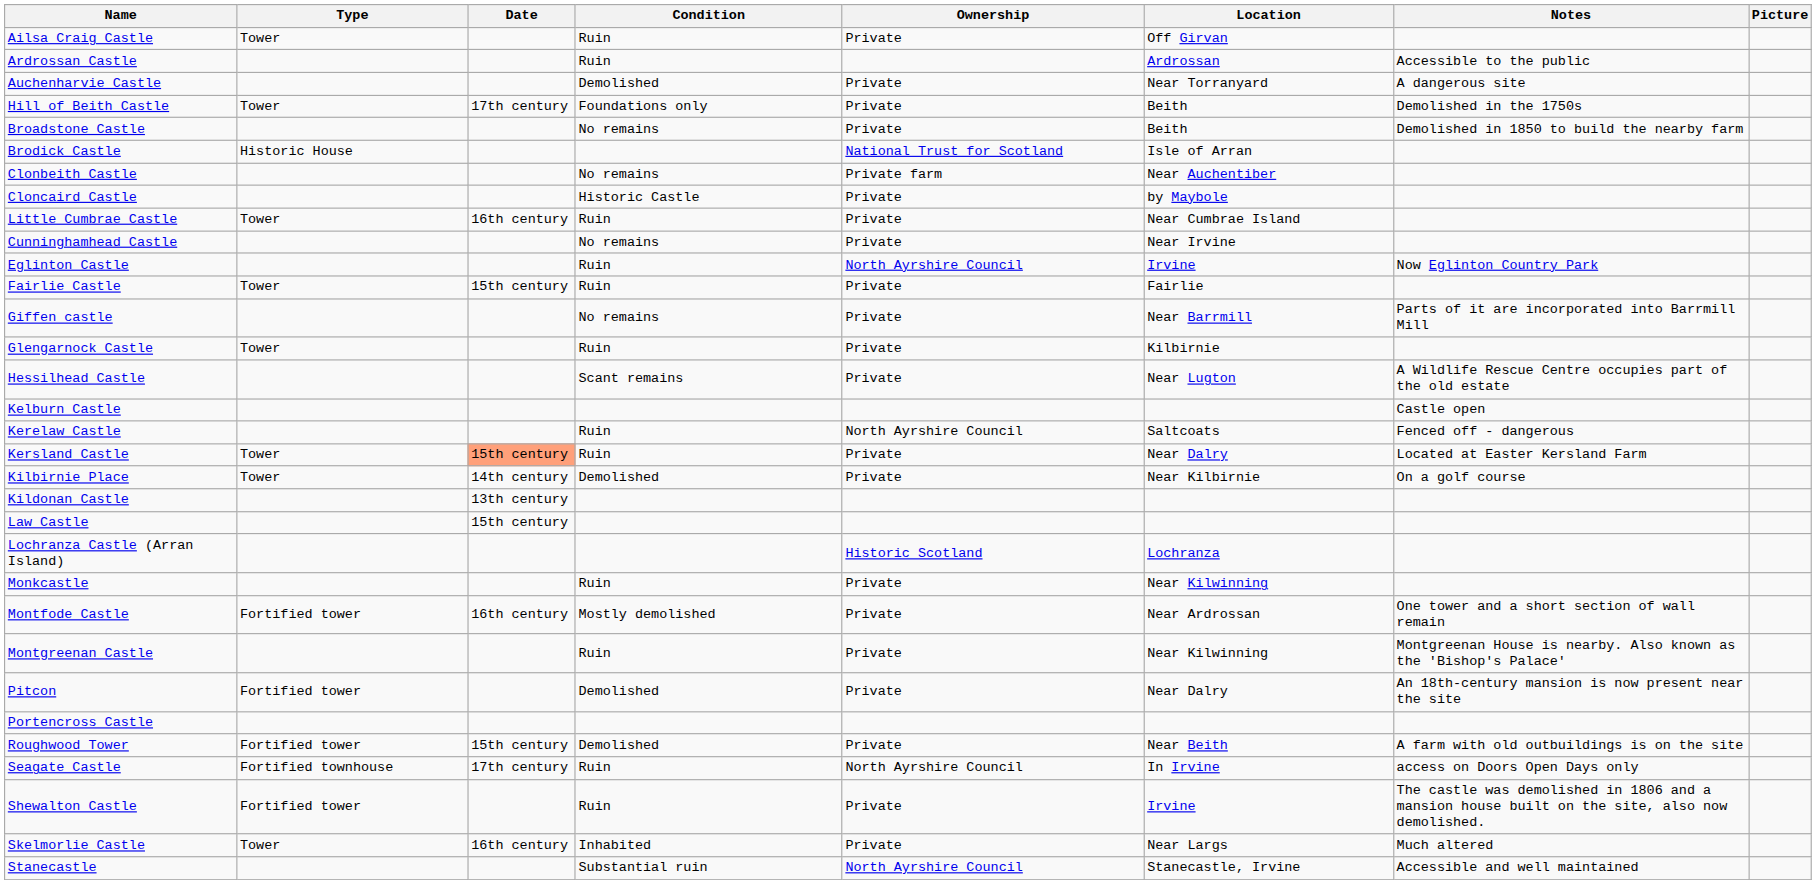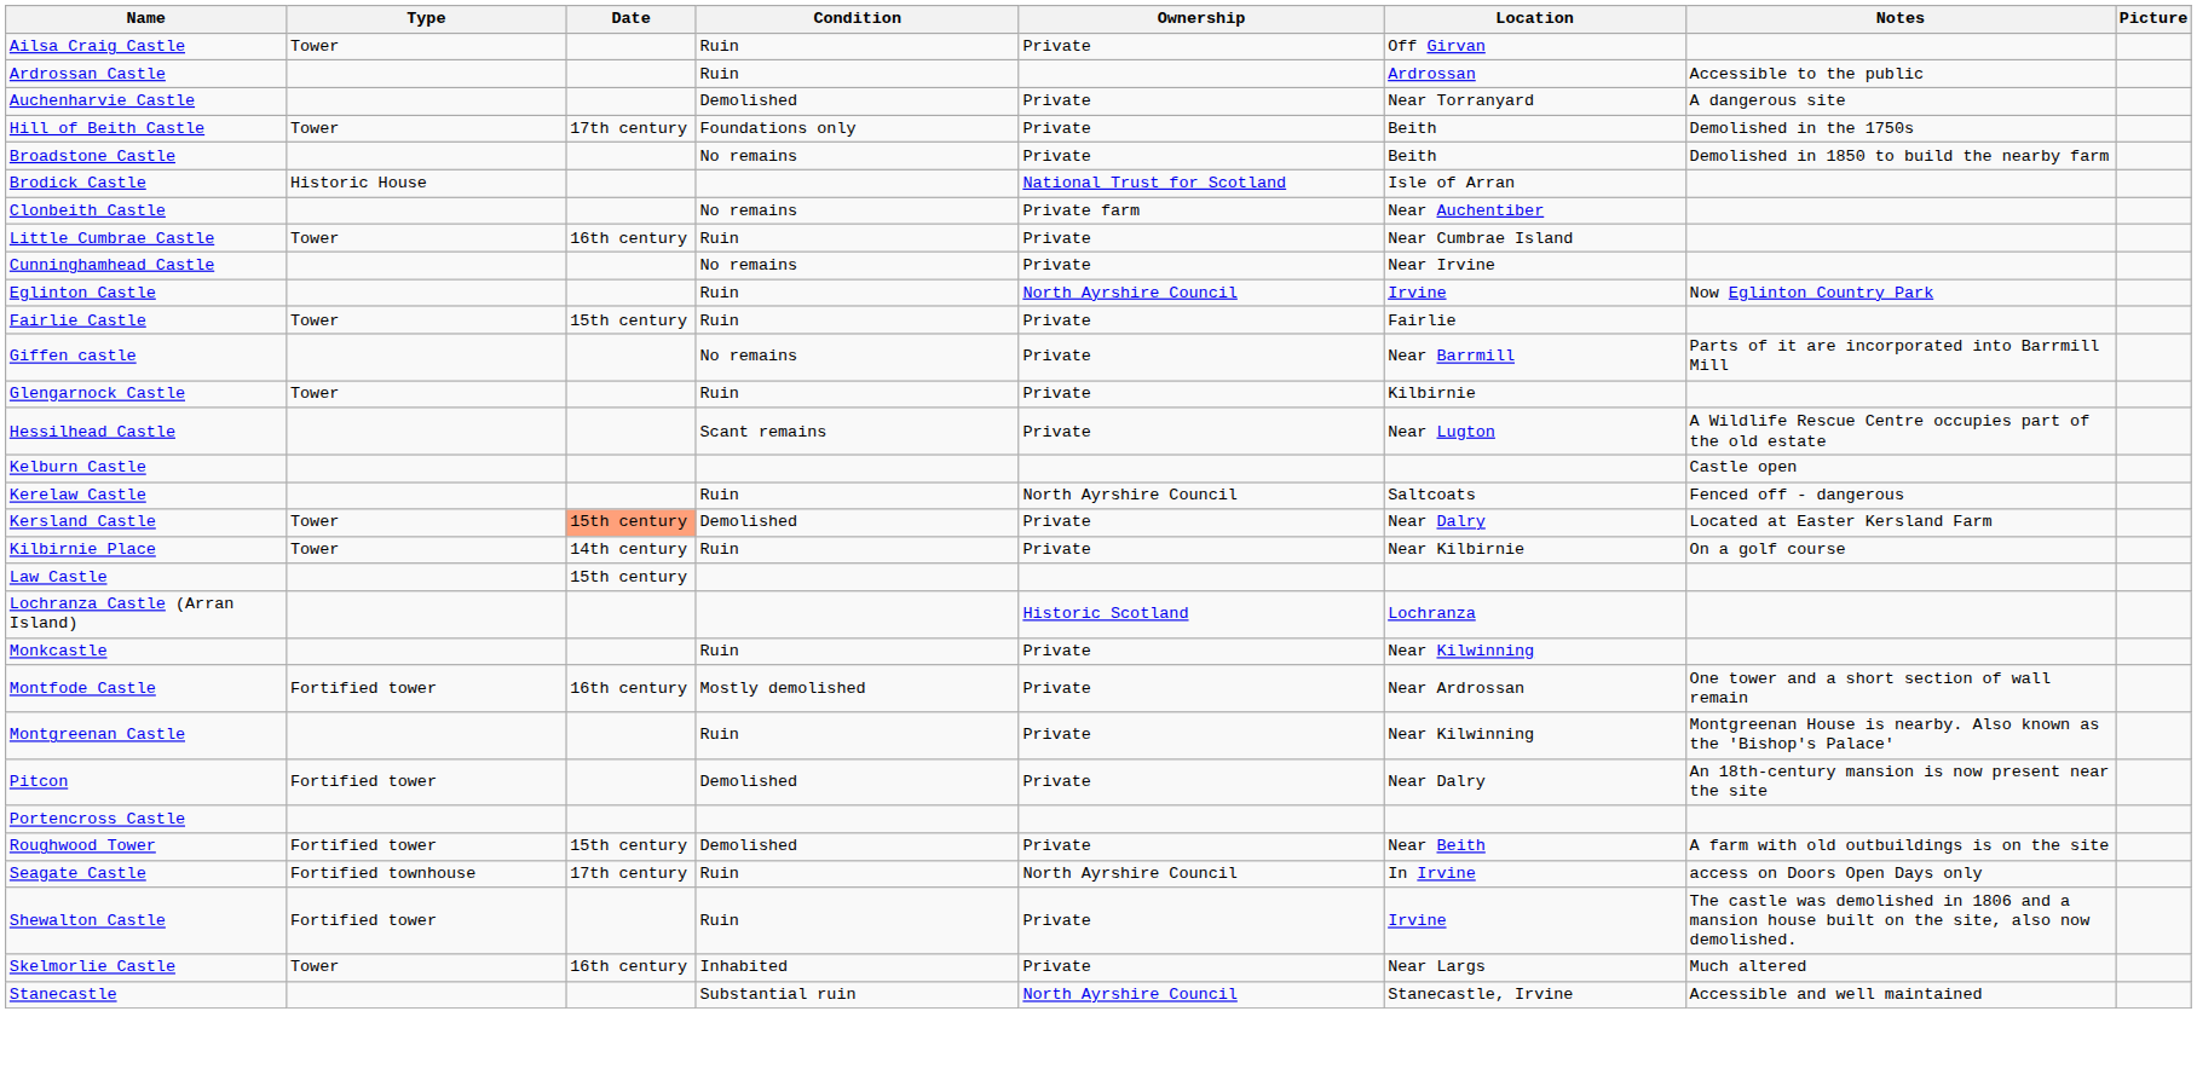 <table class="wikitable sortable" style="font-size:90%">
 <tr>
 <th style="width:13%;">Name</th>
 <th style="width:13%;">Type</th>
 <th style="width:6%;">Date</th>
 <th style="width:15%;">Condition</th>
 <th style="width:17%;">Ownership</th>
 <th style="width:14%;">Location</th>
 <th style="width:20%;">Notes</th>
 <th style="width:20%;">Picture</th>
 </tr>
 <tr>
 <td><a href='#'>Ailsa Craig Castle</a></td>
 <td>Tower</td>
 <td></td>
 <td>Ruin</td>
 <td>Private</td>
 <td>Off <a href='#'>Girvan</a></td>
 <td></td>
 <td></td>
 </tr>
 <tr>
 <td><a href='#'>Ardrossan Castle</a></td>
 <td></td>
 <td></td>
 <td>Ruin</td>
 <td></td>
 <td><a href='#'>Ardrossan</a></td>
 <td>Accessible to the public</td>
 <td></td>
 </tr>
 <tr>
 <td><a href='#'>Auchenharvie Castle</a></td>
 <td></td>
 <td></td>
 <td>Demolished</td>
 <td>Private</td>
 <td>Near Torranyard</td>
 <td>A dangerous site</td>
 <td></td>
 </tr>
 <tr>
 <td><a href='#'>Hill of Beith Castle</a></td>
 <td>Tower</td>
 <td>17th century</td>
 <td>Foundations only</td>
 <td>Private</td>
 <td>Beith</td>
 <td>Demolished in the 1750s</td>
 <td></td>
 </tr>
 <tr>
 <td><a href='#'>Broadstone Castle</a></td>
 <td></td>
 <td></td>
 <td>No remains</td>
 <td>Private</td>
 <td>Beith</td>
 <td>Demolished in 1850 to build the nearby farm</td>
 <td></td>
 </tr>
 <tr>
 <td><a href='#'>Brodick Castle</a></td>
 <td>Historic House</td>
 <td></td>
 <td></td>
 <td><a href='#'>National Trust for Scotland</a></td>
 <td>Isle of Arran</td>
 <td></td>
 <td></td>
 </tr>
 <tr>
 <td><a href='#'>Clonbeith Castle</a></td>
 <td></td>
 <td></td>
 <td>No remains</td>
 <td>Private farm</td>
 <td>Near <a href='#'>Auchentiber</a></td>
-<td></td>
-<td></td>
-</tr>
-<tr>
-<td><a href='#'>Cloncaird Castle</a></td>
-<td></td>
-<td></td>
-<td>Historic Castle</td>
-<td>Private</td>
-<td>by <a href='#'>Maybole</a></td>
 <td></td>
 <td></td>
 </tr>
 <tr>
 <td><a href='#'>Little Cumbrae Castle</a></td>
 <td>Tower</td>
 <td>16th century</td>
 <td>Ruin</td>
 <td>Private</td>
 <td>Near Cumbrae Island</td>
 <td></td>
 <td></td>
 </tr>
 <tr>
 <td><a href='#'>Cunninghamhead Castle</a></td>
 <td></td>
 <td></td>
 <td>No remains</td>
 <td>Private</td>
 <td>Near Irvine</td>
 <td></td>
 <td></td>
 </tr>
 <tr>
 <td><a href='#'>Eglinton Castle</a></td>
 <td></td>
 <td></td>
 <td>Ruin</td>
 <td><a href='#'>North Ayrshire Council</a></td>
 <td><a href='#'>Irvine</a></td>
 <td>Now <a href='#'>Eglinton Country Park</a></td>
 <td></td>
 </tr>
 <tr>
 <td><a href='#'>Fairlie Castle</a></td>
 <td>Tower</td>
 <td>15th century</td>
 <td>Ruin</td>
 <td>Private</td>
 <td>Fairlie</td>
 <td></td>
 <td></td>
 </tr>
 <tr>
 <td><a href='#'>Giffen castle</a></td>
 <td></td>
 <td></td>
 <td>No remains</td>
 <td>Private</td>
 <td>Near <a href='#'>Barrmill</a></td>
 <td>Parts of it are incorporated into Barrmill Mill</td>
 <td></td>
 </tr>
 <tr>
 <td><a href='#'>Glengarnock Castle</a></td>
 <td>Tower</td>
 <td></td>
 <td>Ruin</td>
 <td>Private</td>
 <td>Kilbirnie</td>
 <td></td>
 <td></td>
 </tr>
 <tr>
 <td><a href='#'>Hessilhead Castle</a></td>
 <td></td>
 <td></td>
 <td>Scant remains</td>
 <td>Private</td>
 <td>Near <a href='#'>Lugton</a></td>
 <td>A Wildlife Rescue Centre occupies part of the old estate</td>
 <td></td>
 </tr>
 <tr>
 <td><a href='#'>Kelburn Castle</a></td>
 <td></td>
 <td></td>
 <td></td>
 <td></td>
 <td></td>
 <td>Castle open</td>
 <td></td>
 </tr>
 <tr>
 <td><a href='#'>Kerelaw Castle</a></td>
 <td></td>
 <td></td>
 <td>Ruin</td>
 <td>North Ayrshire Council</td>
 <td>Saltcoats</td>
 <td>Fenced off - dangerous</td>
 <td></td>
 </tr>
 <tr>
 <td><a href='#'>Kersland Castle</a></td>
 <td>Tower</td>
 <td style="background: lightsalmon;">15th century</td>
-<td>Ruin</td>
+<td>Demolished</td>
 <td>Private</td>
 <td>Near <a href='#'>Dalry</a></td>
 <td>Located at Easter Kersland Farm</td>
 <td></td>
 </tr>
 <tr>
 <td><a href='#'>Kilbirnie Place</a></td>
 <td>Tower</td>
 <td>14th century</td>
-<td>Demolished</td>
+<td>Ruin</td>
 <td>Private</td>
 <td>Near Kilbirnie</td>
 <td>On a golf course</td>
-<td></td>
-</tr>
-<tr>
-<td><a href='#'>Kildonan Castle</a></td>
-<td></td>
-<td>13th century</td>
-<td></td>
-<td></td>
-<td></td>
-<td></td>
 <td></td>
 </tr>
 <tr>
 <td><a href='#'>Law Castle</a></td>
 <td></td>
 <td>15th century</td>
 <td></td>
 <td></td>
 <td></td>
 <td></td>
 <td></td>
 </tr>
 <tr>
 <td><a href='#'>Lochranza Castle</a> (Arran Island)</td>
 <td></td>
 <td></td>
 <td></td>
 <td><a href='#'>Historic Scotland</a></td>
 <td><a href='#'>Lochranza</a> </td>
 <td></td>
 <td></td>
 </tr>
 <tr>
 <td><a href='#'>Monkcastle</a></td>
 <td></td>
 <td></td>
 <td>Ruin</td>
 <td>Private</td>
 <td>Near <a href='#'>Kilwinning</a></td>
 <td></td>
 <td></td>
 </tr>
 <tr>
 <td><a href='#'>Montfode Castle</a></td>
 <td>Fortified tower</td>
 <td>16th century</td>
 <td>Mostly demolished</td>
 <td>Private</td>
 <td>Near Ardrossan</td>
 <td>One tower and a short section of wall remain</td>
 <td></td>
 </tr>
 <tr>
 <td><a href='#'>Montgreenan Castle</a></td>
 <td></td>
 <td></td>
 <td>Ruin</td>
 <td>Private</td>
 <td>Near Kilwinning</td>
 <td>Montgreenan House is nearby. Also known as the 'Bishop's Palace'</td>
 <td></td>
 </tr>
 <tr>
 <td><a href='#'>Pitcon</a></td>
 <td>Fortified tower</td>
 <td></td>
 <td>Demolished</td>
 <td>Private</td>
 <td>Near Dalry</td>
 <td>An 18th-century mansion is now present near the site</td>
 <td></td>
 </tr>
 <tr>
 <td><a href='#'>Portencross Castle</a></td>
 <td></td>
 <td></td>
 <td></td>
 <td></td>
 <td></td>
 <td></td>
 <td></td>
 </tr>
 <tr>
 <td><a href='#'>Roughwood Tower</a></td>
 <td>Fortified tower</td>
 <td>15th century</td>
 <td>Demolished</td>
 <td>Private</td>
 <td>Near <a href='#'>Beith</a></td>
 <td>A farm with old outbuildings is on the site</td>
 <td></td>
 </tr>
 <tr>
 <td><a href='#'>Seagate Castle</a></td>
 <td>Fortified townhouse</td>
 <td>17th century</td>
 <td>Ruin</td>
 <td>North Ayrshire Council</td>
 <td>In <a href='#'>Irvine</a></td>
 <td>access on Doors Open Days only</td>
 <td></td>
 </tr>
 <tr>
 <td><a href='#'>Shewalton Castle</a></td>
 <td>Fortified tower</td>
 <td></td>
 <td>Ruin</td>
 <td>Private</td>
 <td><a href='#'>Irvine</a></td>
 <td>The castle was demolished in 1806 and a mansion house built on the site, also now demolished.</td>
 <td></td>
 </tr>
 <tr>
 <td><a href='#'>Skelmorlie Castle</a></td>
 <td>Tower</td>
 <td>16th century</td>
 <td>Inhabited</td>
 <td>Private</td>
 <td>Near Largs</td>
 <td>Much altered</td>
 <td></td>
 </tr>
 <tr>
 <td><a href='#'>Stanecastle</a></td>
 <td></td>
 <td></td>
 <td>Substantial ruin</td>
 <td><a href='#'>North Ayrshire Council</a></td>
 <td>Stanecastle, Irvine</td>
 <td>Accessible and well maintained</td>
 <td></td>
 </tr>
 </table>
